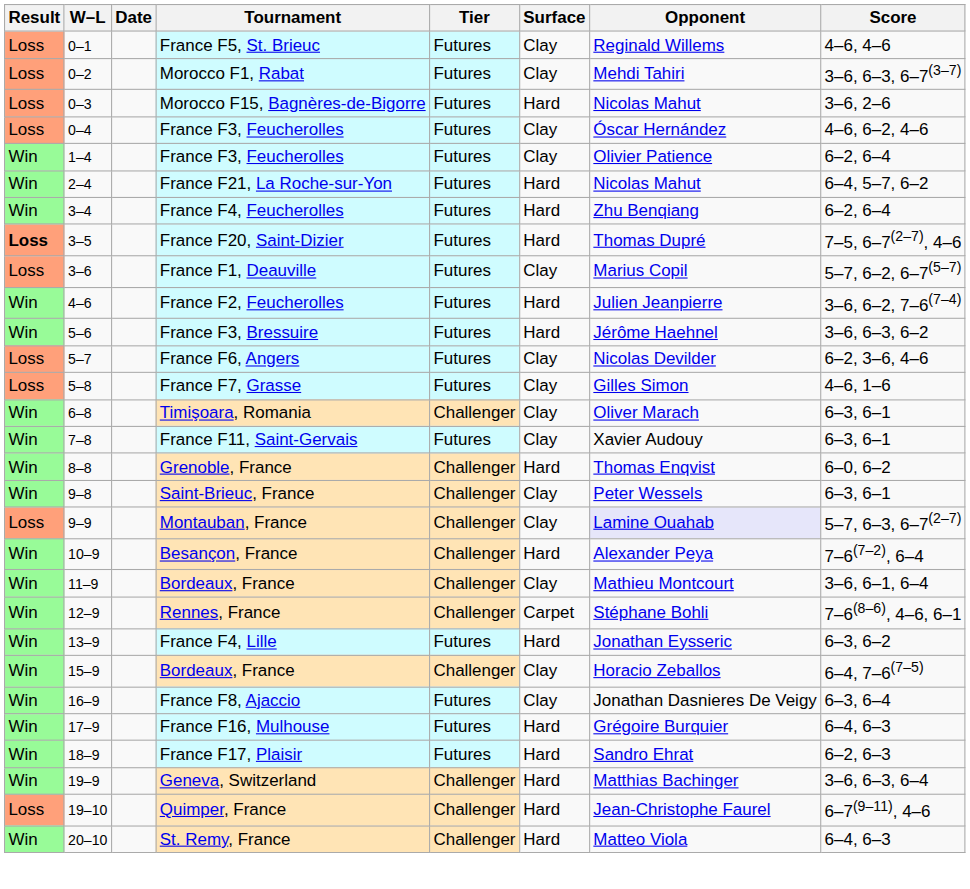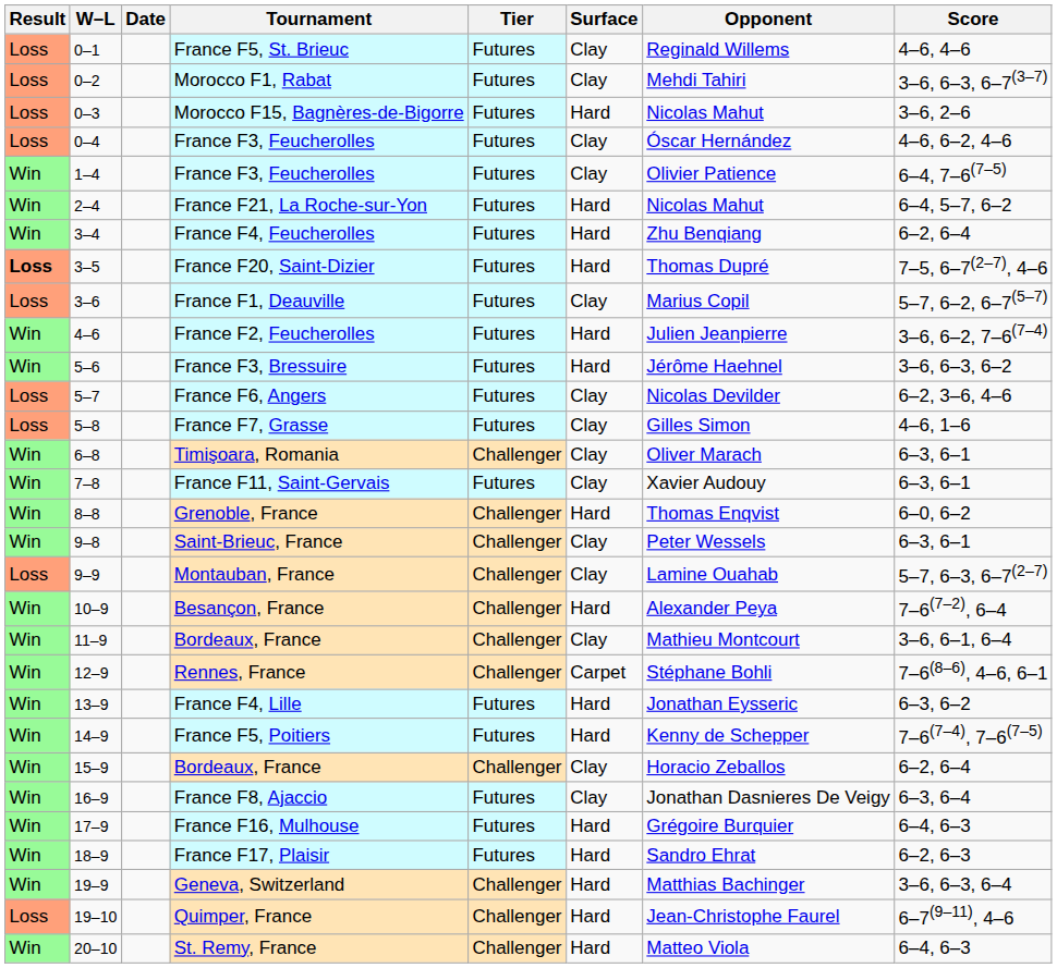 <table class="sortable wikitable">
 <tr>
 <th>Result</th>
 <th class="unsortable">W–L</th>
 <th>Date</th>
 <th>Tournament</th>
 <th>Tier</th>
 <th>Surface</th>
 <th>Opponent</th>
 <th class="unsortable">Score</th>
 </tr>
 <tr>
 <td bgcolor=FFA07A>Loss</td>
 <td><small>0–1</small></td>
 <td></td>
 <td style="background:#cffcff;">France F5, <a href='#'>St. Brieuc</a></td>
 <td style="background:#cffcff;">Futures</td>
 <td>Clay</td>
 <td> <a href='#'>Reginald Willems</a></td>
 <td>4–6, 4–6</td>
 </tr>
 <tr>
 <td bgcolor=FFA07A>Loss</td>
 <td><small>0–2</small></td>
 <td></td>
 <td style="background:#cffcff;">Morocco F1, <a href='#'>Rabat</a></td>
 <td style="background:#cffcff;">Futures</td>
 <td>Clay</td>
 <td> <a href='#'>Mehdi Tahiri</a></td>
 <td>3–6, 6–3, 6–7<sup>(3–7)</sup></td>
 </tr>
 <tr>
 <td bgcolor=FFA07A>Loss</td>
 <td><small>0–3</small></td>
 <td></td>
 <td style="background:#cffcff;">Morocco F15, <a href='#'>Bagnères-de-Bigorre</a></td>
 <td style="background:#cffcff;">Futures</td>
 <td>Hard</td>
 <td> <a href='#'>Nicolas Mahut</a></td>
 <td>3–6, 2–6</td>
 </tr>
 <tr>
 <td bgcolor=FFA07A>Loss</td>
 <td><small>0–4</small></td>
 <td></td>
 <td style="background:#cffcff;">France F3, <a href='#'>Feucherolles</a></td>
 <td style="background:#cffcff;">Futures</td>
 <td>Clay</td>
 <td> <a href='#'>Óscar Hernández</a></td>
 <td>4–6, 6–2, 4–6</td>
 </tr>
 <tr>
 <td bgcolor=98FB98>Win</td>
 <td><small>1–4</small></td>
 <td></td>
 <td style="background:#cffcff;">France F3, <a href='#'>Feucherolles</a></td>
 <td style="background:#cffcff;">Futures</td>
 <td>Clay</td>
 <td> <a href='#'>Olivier Patience</a></td>
-<td>6–2, 6–4</td>
+<td>6–4, 7–6<sup>(7–5)</sup></td>
 </tr>
 <tr>
 <td bgcolor=98FB98>Win</td>
 <td><small>2–4</small></td>
 <td></td>
 <td style="background:#cffcff;">France F21, <a href='#'>La Roche-sur-Yon</a></td>
 <td style="background:#cffcff;">Futures</td>
 <td>Hard</td>
 <td> <a href='#'>Nicolas Mahut</a></td>
 <td>6–4, 5–7, 6–2</td>
 </tr>
 <tr>
 <td bgcolor=98FB98>Win</td>
 <td><small>3–4</small></td>
 <td></td>
 <td style="background:#cffcff;">France F4, <a href='#'>Feucherolles</a></td>
 <td style="background:#cffcff;">Futures</td>
 <td>Hard</td>
 <td> <a href='#'>Zhu Benqiang</a></td>
 <td>6–2, 6–4</td>
 </tr>
 <tr>
 <td bgcolor=FFA07A><strong>Loss</strong></td>
 <td><small>3–5</small></td>
 <td></td>
 <td style="background:#cffcff;">France F20, <a href='#'>Saint-Dizier</a></td>
 <td style="background:#cffcff;">Futures</td>
 <td>Hard</td>
 <td> <a href='#'>Thomas Dupré</a></td>
 <td>7–5, 6–7<sup>(2–7)</sup>, 4–6</td>
 </tr>
 <tr>
 <td bgcolor=FFA07A>Loss</td>
 <td><small>3–6</small></td>
 <td></td>
 <td style="background:#cffcff;">France F1, <a href='#'>Deauville</a></td>
 <td style="background:#cffcff;">Futures</td>
 <td>Clay</td>
 <td> <a href='#'>Marius Copil</a></td>
 <td>5–7, 6–2, 6–7<sup>(5–7)</sup></td>
 </tr>
 <tr>
 <td bgcolor=98FB98>Win</td>
 <td><small>4–6</small></td>
 <td></td>
 <td style="background:#cffcff;">France F2, <a href='#'>Feucherolles</a></td>
 <td style="background:#cffcff;">Futures</td>
 <td>Hard</td>
 <td> <a href='#'>Julien Jeanpierre</a></td>
 <td>3–6, 6–2, 7–6<sup>(7–4)</sup></td>
 </tr>
 <tr>
 <td bgcolor=98FB98>Win</td>
 <td><small>5–6</small></td>
 <td></td>
 <td style="background:#cffcff;">France F3, <a href='#'>Bressuire</a></td>
 <td style="background:#cffcff;">Futures</td>
 <td>Hard</td>
 <td> <a href='#'>Jérôme Haehnel</a></td>
 <td>3–6, 6–3, 6–2</td>
 </tr>
 <tr>
 <td bgcolor=FFA07A>Loss</td>
 <td><small>5–7</small></td>
 <td></td>
 <td style="background:#cffcff;">France F6, <a href='#'>Angers</a></td>
 <td style="background:#cffcff;">Futures</td>
 <td>Clay</td>
 <td> <a href='#'>Nicolas Devilder</a></td>
 <td>6–2, 3–6, 4–6</td>
 </tr>
 <tr>
 <td bgcolor=FFA07A>Loss</td>
 <td><small>5–8</small></td>
 <td></td>
 <td style="background:#cffcff;">France F7, <a href='#'>Grasse</a></td>
 <td style="background:#cffcff;">Futures</td>
 <td>Clay</td>
 <td> <a href='#'>Gilles Simon</a></td>
 <td>4–6, 1–6</td>
 </tr>
 <tr>
 <td bgcolor=98FB98>Win</td>
 <td><small>6–8</small></td>
 <td></td>
 <td style="background:moccasin;"><a href='#'>Timişoara</a>, Romania</td>
 <td style="background:moccasin;">Challenger</td>
 <td>Clay</td>
 <td> <a href='#'>Oliver Marach</a></td>
 <td>6–3, 6–1</td>
 </tr>
 <tr>
 <td bgcolor=98FB98>Win</td>
 <td><small>7–8</small></td>
 <td></td>
 <td style="background:#cffcff;">France F11, <a href='#'>Saint-Gervais</a></td>
 <td style="background:#cffcff;">Futures</td>
 <td>Clay</td>
 <td> Xavier Audouy</td>
 <td>6–3, 6–1</td>
 </tr>
 <tr>
 <td bgcolor=98FB98>Win</td>
 <td><small>8–8</small></td>
 <td></td>
 <td style="background:moccasin;"><a href='#'>Grenoble</a>, France</td>
 <td style="background:moccasin;">Challenger</td>
 <td>Hard</td>
 <td> <a href='#'>Thomas Enqvist</a></td>
 <td>6–0, 6–2</td>
 </tr>
 <tr>
 <td bgcolor=98FB98>Win</td>
 <td><small>9–8</small></td>
 <td></td>
 <td style="background:moccasin;"><a href='#'>Saint-Brieuc</a>, France</td>
 <td style="background:moccasin;">Challenger</td>
 <td>Clay</td>
 <td> <a href='#'>Peter Wessels</a></td>
 <td>6–3, 6–1</td>
 </tr>
 <tr>
 <td bgcolor=FFA07A>Loss</td>
 <td><small>9–9</small></td>
 <td></td>
 <td style="background:moccasin;"><a href='#'>Montauban</a>, France</td>
 <td style="background:moccasin;">Challenger</td>
 <td>Clay</td>
-<td style="background: lavender;"> <a href='#'>Lamine Ouahab</a></td>
+<td> <a href='#'>Lamine Ouahab</a></td>
 <td>5–7, 6–3, 6–7<sup>(2–7)</sup></td>
 </tr>
 <tr>
 <td bgcolor=98FB98>Win</td>
 <td><small>10–9</small></td>
 <td></td>
 <td style="background:moccasin;"><a href='#'>Besançon</a>, France</td>
 <td style="background:moccasin;">Challenger</td>
 <td>Hard</td>
 <td> <a href='#'>Alexander Peya</a></td>
 <td>7–6<sup>(7–2)</sup>, 6–4</td>
 </tr>
 <tr>
 <td bgcolor=98FB98>Win</td>
 <td><small>11–9</small></td>
 <td></td>
 <td style="background:moccasin;"><a href='#'>Bordeaux</a>, France</td>
 <td style="background:moccasin;">Challenger</td>
 <td>Clay</td>
 <td> <a href='#'>Mathieu Montcourt</a></td>
 <td>3–6, 6–1, 6–4</td>
 </tr>
 <tr>
 <td bgcolor=98FB98>Win</td>
 <td><small>12–9</small></td>
 <td></td>
 <td style="background:moccasin;"><a href='#'>Rennes</a>, France</td>
 <td style="background:moccasin;">Challenger</td>
 <td>Carpet</td>
 <td> <a href='#'>Stéphane Bohli</a></td>
 <td>7–6<sup>(8–6)</sup>, 4–6, 6–1</td>
 </tr>
 <tr>
 <td bgcolor=98FB98>Win</td>
 <td><small>13–9</small></td>
 <td></td>
 <td style="background:#cffcff;">France F4, <a href='#'>Lille</a></td>
 <td style="background:#cffcff;">Futures</td>
 <td>Hard</td>
 <td> <a href='#'>Jonathan Eysseric</a></td>
 <td>6–3, 6–2</td>
 </tr>
 <tr>
 <td bgcolor=98FB98>Win</td>
+<td><small>14–9</small></td>
+<td></td>
+<td style="background:#cffcff;">France F5, <a href='#'>Poitiers</a></td>
+<td style="background:#cffcff;">Futures</td>
+<td>Hard</td>
+<td> <a href='#'>Kenny de Schepper</a></td>
+<td>7–6<sup>(7–4)</sup>, 7–6<sup>(7–5)</sup></td>
+</tr>
+<tr>
+<td bgcolor=98FB98>Win</td>
 <td><small>15–9</small></td>
 <td></td>
 <td style="background:moccasin;"><a href='#'>Bordeaux</a>, France</td>
 <td style="background:moccasin;">Challenger</td>
 <td>Clay</td>
 <td> <a href='#'>Horacio Zeballos</a></td>
-<td>6–4, 7–6<sup>(7–5)</sup></td>
+<td>6–2, 6–4</td>
 </tr>
 <tr>
 <td bgcolor=98FB98>Win</td>
 <td><small>16–9</small></td>
 <td></td>
 <td style="background:#cffcff;">France F8, <a href='#'>Ajaccio</a></td>
 <td style="background:#cffcff;">Futures</td>
 <td>Clay</td>
 <td> Jonathan Dasnieres De Veigy</td>
 <td>6–3, 6–4</td>
 </tr>
 <tr>
 <td bgcolor=98FB98>Win</td>
 <td><small>17–9</small></td>
 <td></td>
 <td style="background:#cffcff;">France F16, <a href='#'>Mulhouse</a></td>
 <td style="background:#cffcff;">Futures</td>
 <td>Hard</td>
 <td> <a href='#'>Grégoire Burquier</a></td>
 <td>6–4, 6–3</td>
 </tr>
 <tr>
 <td bgcolor=98FB98>Win</td>
 <td><small>18–9</small></td>
 <td></td>
 <td style="background:#cffcff;">France F17, <a href='#'>Plaisir</a></td>
 <td style="background:#cffcff;">Futures</td>
 <td>Hard</td>
 <td> <a href='#'>Sandro Ehrat</a></td>
 <td>6–2, 6–3</td>
 </tr>
 <tr>
 <td bgcolor=98FB98>Win</td>
 <td><small>19–9</small></td>
 <td></td>
 <td style="background:moccasin;"><a href='#'>Geneva</a>, Switzerland</td>
 <td style="background:moccasin;">Challenger</td>
 <td>Hard</td>
 <td> <a href='#'>Matthias Bachinger</a></td>
 <td>3–6, 6–3, 6–4</td>
 </tr>
 <tr>
 <td bgcolor=FFA07A>Loss</td>
 <td><small>19–10</small></td>
 <td></td>
 <td style="background:moccasin;"><a href='#'>Quimper</a>, France</td>
 <td style="background:moccasin;">Challenger</td>
 <td>Hard</td>
 <td> <a href='#'>Jean-Christophe Faurel</a></td>
 <td>6–7<sup>(9–11)</sup>, 4–6</td>
 </tr>
 <tr>
 <td bgcolor=98FB98>Win</td>
 <td><small>20–10</small></td>
 <td></td>
 <td style="background:moccasin;"><a href='#'>St. Remy</a>, France</td>
 <td style="background:moccasin;">Challenger</td>
 <td>Hard</td>
 <td> <a href='#'>Matteo Viola</a></td>
 <td>6–4, 6–3</td>
 </tr>
 </table>
